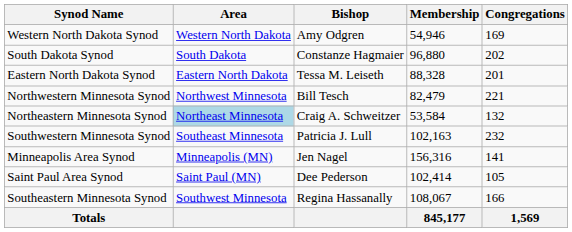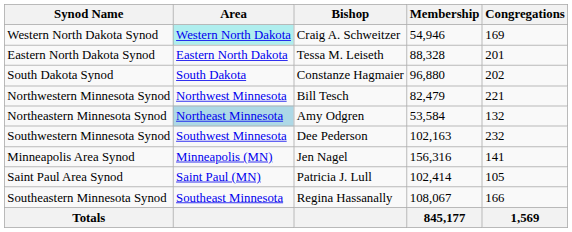 <table class="wikitable sortable">
 <tr>
 <th>Synod Name</th>
 <th>Area</th>
 <th>Bishop</th>
 <th>Membership</th>
 <th>Congregations</th>
 </tr>
 <tr>
 <td>Western North Dakota Synod</td>
-<td><a href='#'>Western North Dakota</a></td>
-<td>Amy Odgren</td>
+<td style="background: paleturquoise;"><a href='#'>Western North Dakota</a></td>
+<td>Craig A. Schweitzer</td>
 <td>54,946</td>
 <td>169</td>
+</tr>
+<tr>
+<td>Eastern North Dakota Synod</td>
+<td><a href='#'>Eastern North Dakota</a></td>
+<td>Tessa M. Leiseth</td>
+<td>88,328</td>
+<td>201</td>
 </tr>
 <tr>
 <td>South Dakota Synod</td>
 <td><a href='#'>South Dakota</a></td>
 <td>Constanze Hagmaier</td>
 <td>96,880</td>
 <td>202</td>
-</tr>
-<tr>
-<td>Eastern North Dakota Synod</td>
-<td><a href='#'>Eastern North Dakota</a></td>
-<td>Tessa M. Leiseth</td>
-<td>88,328</td>
-<td>201</td>
 </tr>
 <tr>
 <td>Northwestern Minnesota Synod</td>
 <td><a href='#'>Northwest Minnesota</a></td>
 <td>Bill Tesch</td>
 <td>82,479</td>
 <td>221</td>
 </tr>
 <tr>
 <td>Northeastern Minnesota Synod</td>
 <td style="background: lightblue;"><a href='#'>Northeast Minnesota</a></td>
-<td>Craig A. Schweitzer</td>
+<td>Amy Odgren</td>
 <td>53,584</td>
 <td>132</td>
 </tr>
 <tr>
 <td>Southwestern Minnesota Synod</td>
-<td><a href='#'>Southeast Minnesota</a></td>
-<td>Patricia J. Lull</td>
+<td><a href='#'>Southwest Minnesota</a></td>
+<td>Dee Pederson</td>
 <td>102,163</td>
 <td>232</td>
 </tr>
 <tr>
 <td>Minneapolis Area Synod</td>
 <td><a href='#'>Minneapolis (MN)</a></td>
 <td>Jen Nagel</td>
 <td>156,316</td>
 <td>141</td>
 </tr>
 <tr>
 <td>Saint Paul Area Synod</td>
 <td><a href='#'>Saint Paul (MN)</a></td>
-<td>Dee Pederson</td>
+<td>Patricia J. Lull</td>
 <td>102,414</td>
 <td>105</td>
 </tr>
 <tr>
 <td>Southeastern Minnesota Synod</td>
-<td><a href='#'>Southwest Minnesota</a></td>
+<td><a href='#'>Southeast Minnesota</a></td>
 <td>Regina Hassanally</td>
 <td>108,067</td>
 <td>166</td>
 </tr>
 <tr>
 <th>Totals</th>
 <th></th>
 <th></th>
 <th>845,177</th>
 <th>1,569</th>
 </tr>
 </table>
